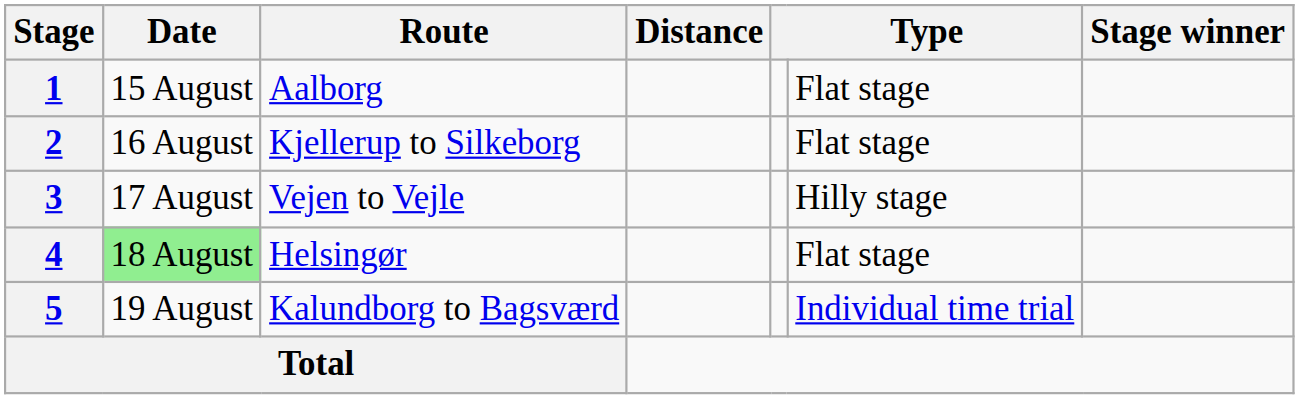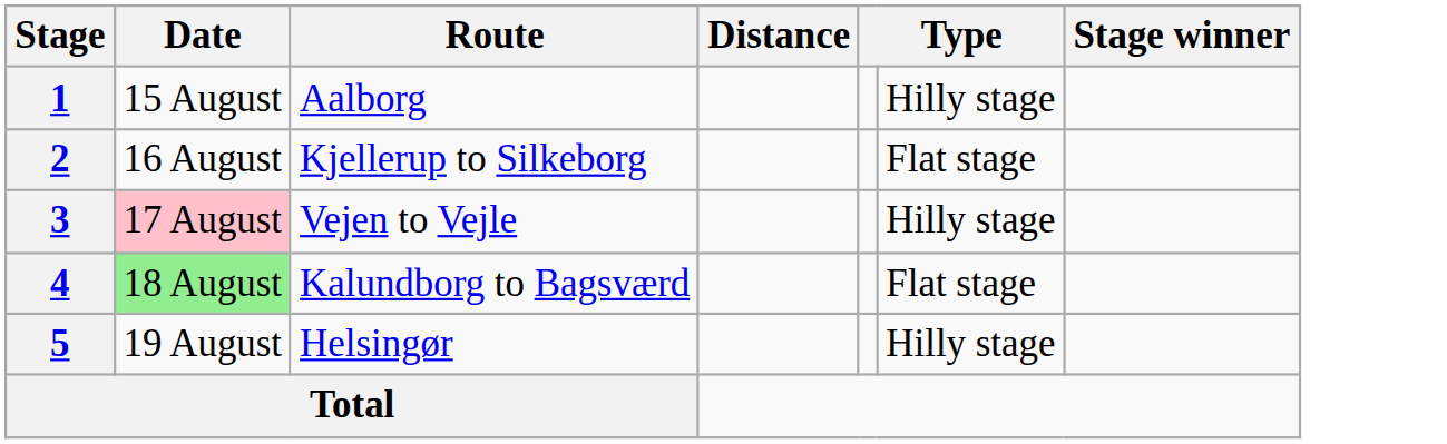 <table class="wikitable">
 <tr>
 <th scope="col">Stage</th>
 <th scope="col">Date</th>
 <th scope="col">Route</th>
 <th scope="col">Distance</th>
 <th scope="col" colspan="2">Type</th>
 <th scope="col">Stage winner</th>
 </tr>
 <tr>
 <th scope="row" style="text-align:center;"><a href='#'>1</a></th>
 <td style="text-align:center;">15 August</td>
 <td><a href='#'>Aalborg</a></td>
 <td style="text-align:center;"></td>
 <td></td>
-<td>Flat stage</td>
+<td>Hilly stage</td>
 <td></td>
 </tr>
 <tr>
 <th scope="row" style="text-align:center;"><a href='#'>2</a></th>
 <td style="text-align:center;">16 August</td>
 <td><a href='#'>Kjellerup</a> to <a href='#'>Silkeborg</a></td>
 <td style="text-align:center;"></td>
 <td></td>
 <td>Flat stage</td>
 <td></td>
 </tr>
 <tr>
 <th scope="row" style="text-align:center;"><a href='#'>3</a></th>
-<td style="text-align:center;">17 August</td>
+<td style="background: pink; text-align:center;">17 August</td>
 <td><a href='#'>Vejen</a> to <a href='#'>Vejle</a></td>
 <td style="text-align:center;"></td>
 <td></td>
 <td>Hilly stage</td>
 <td></td>
 </tr>
 <tr>
 <th scope="row" style="text-align:center;"><a href='#'>4</a></th>
 <td style="background: lightgreen; text-align:center;">18 August</td>
-<td><a href='#'>Helsingør</a></td>
+<td><a href='#'>Kalundborg</a> to <a href='#'>Bagsværd</a></td>
 <td style="text-align:center;"></td>
 <td></td>
 <td>Flat stage</td>
 <td></td>
 </tr>
 <tr>
 <th scope="row" style="text-align:center;"><a href='#'>5</a></th>
 <td style="text-align:center;">19 August</td>
-<td><a href='#'>Kalundborg</a> to <a href='#'>Bagsværd</a></td>
+<td><a href='#'>Helsingør</a></td>
 <td style="text-align:center;"></td>
 <td></td>
-<td><a href='#'>Individual time trial</a></td>
+<td>Hilly stage</td>
 <td></td>
 </tr>
 <tr>
 <th colspan="3">Total</th>
 <td colspan="4" align="center"></td>
 </tr>
 </table>
